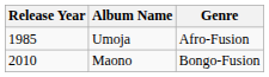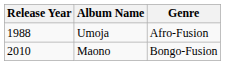 <table class="wikitable sortable">
 <tr>
 <th>Release Year</th>
 <th>Album Name</th>
 <th>Genre</th>
 </tr>
 <tr>
-<td>1985</td>
+<td>1988</td>
 <td>Umoja</td>
 <td>Afro-Fusion</td>
 </tr>
 <tr 1998    Nyakati  Afro-Fusion>
 <td>2010</td>
 <td>Maono </td>
 <td>Bongo-Fusion</td>
 </tr>
 </table>
